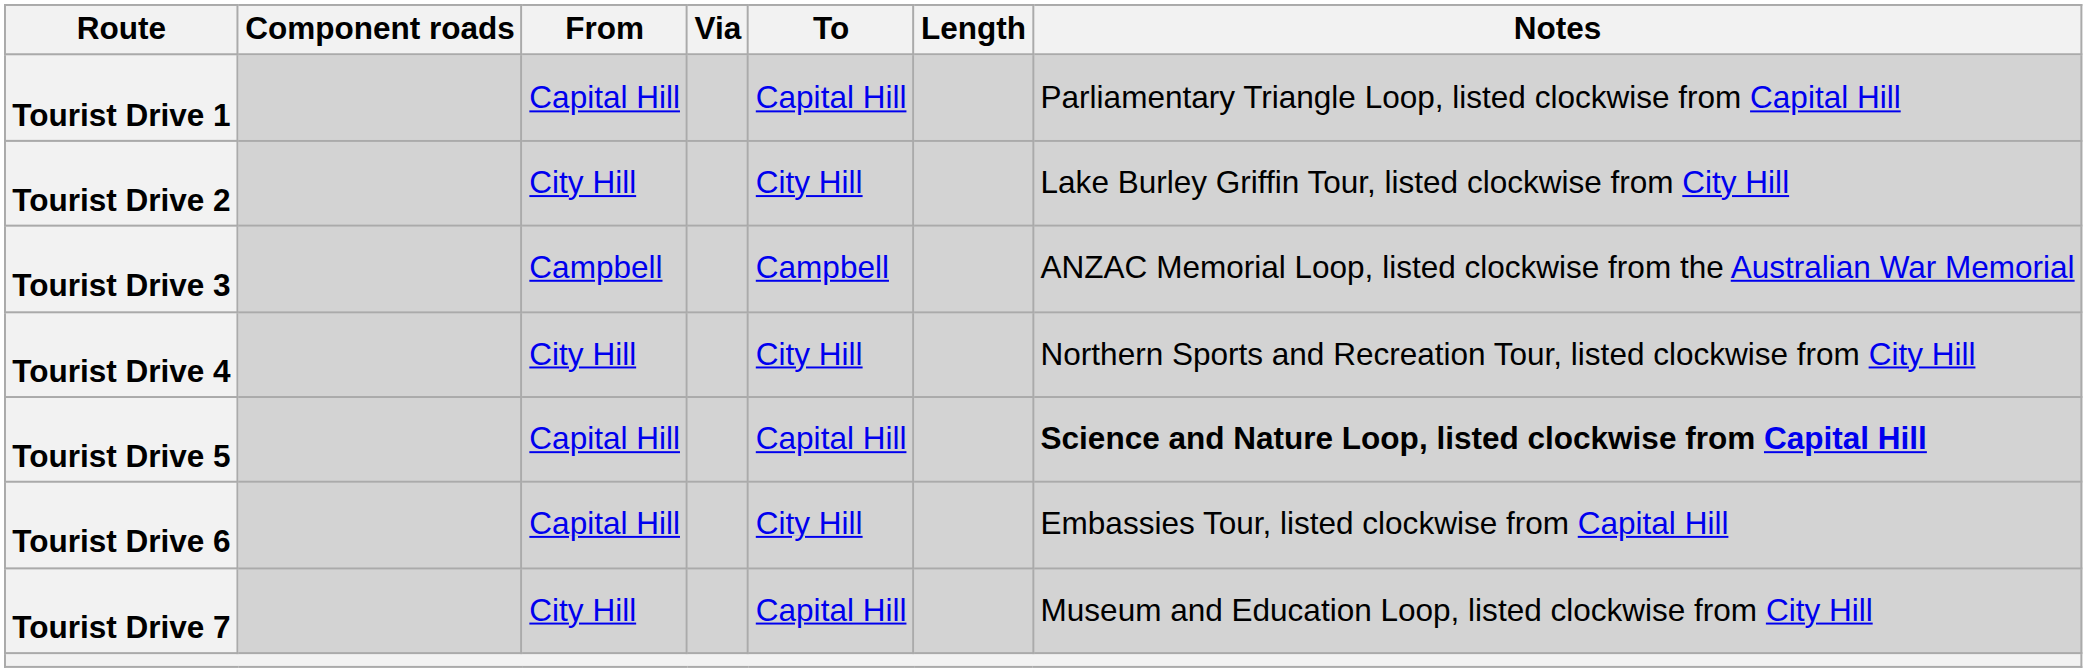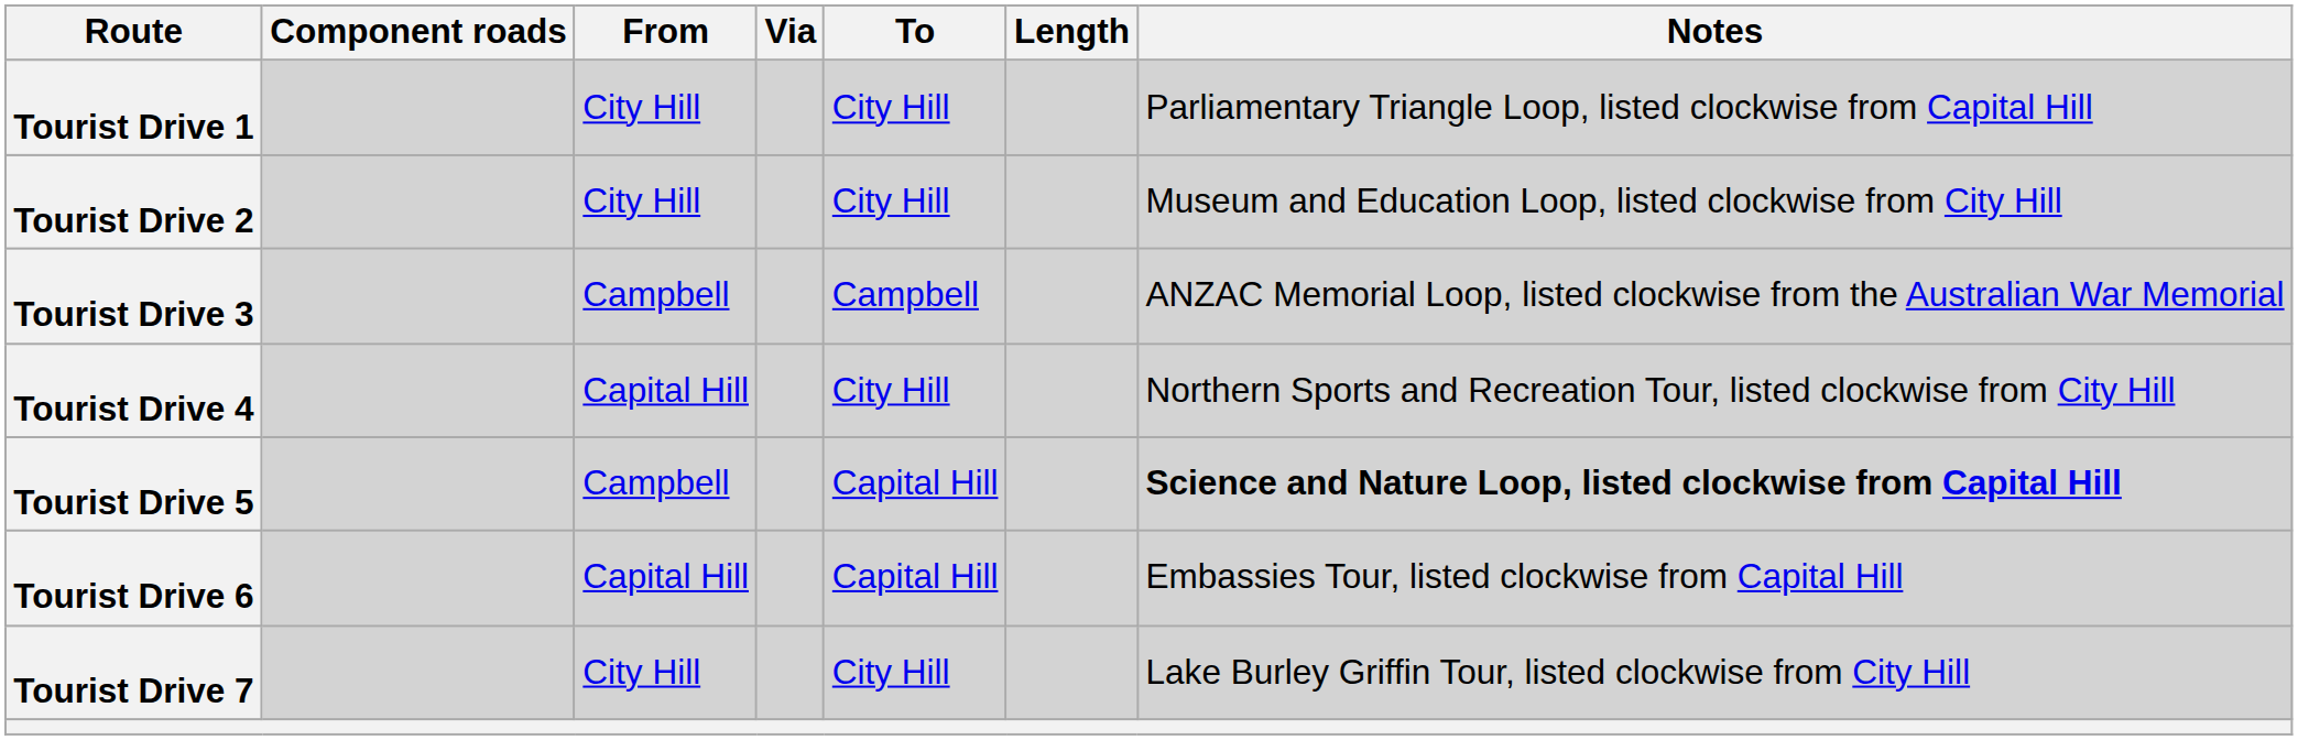 <table class="wikitable sortable">
 <tr>
 <th scope="col">Route</th>
 <th scope="col">Component roads</th>
 <th scope="col">From</th>
 <th scope="col">Via</th>
 <th scope="col">To</th>
 <th scope="col">Length</th>
 <th scope="col">Notes</th>
 </tr>
 <tr style="background:#d3d3d3;">
 <th style="vertical-align:top; white-space:nowrap;"><br>Tourist Drive 1</th>
 <td></td>
-<td><a href='#'>Capital Hill</a></td>
+<td><a href='#'>City Hill</a></td>
 <td></td>
-<td><a href='#'>Capital Hill</a></td>
+<td><a href='#'>City Hill</a></td>
 <td></td>
 <td>Parliamentary Triangle Loop, listed clockwise from <a href='#'>Capital Hill</a></td>
 </tr>
 <tr style="background:#d3d3d3;">
 <th style="vertical-align:top; white-space:nowrap;"><br>Tourist Drive 2</th>
 <td></td>
 <td><a href='#'>City Hill</a></td>
 <td></td>
 <td><a href='#'>City Hill</a></td>
 <td></td>
-<td>Lake Burley Griffin Tour, listed clockwise from <a href='#'>City Hill</a></td>
+<td>Museum and Education Loop, listed clockwise from <a href='#'>City Hill</a></td>
 </tr>
 <tr style="background:#d3d3d3;">
 <th style="vertical-align:top; white-space:nowrap;"><br>Tourist Drive 3</th>
 <td></td>
 <td><a href='#'>Campbell</a></td>
 <td></td>
 <td><a href='#'>Campbell</a></td>
 <td></td>
 <td>ANZAC Memorial Loop, listed clockwise from the <a href='#'>Australian War Memorial</a></td>
 </tr>
 <tr style="background:#d3d3d3;">
 <th style="vertical-align:top; white-space:nowrap;"><br>Tourist Drive 4</th>
 <td></td>
-<td><a href='#'>City Hill</a></td>
+<td><a href='#'>Capital Hill</a></td>
 <td></td>
 <td><a href='#'>City Hill</a></td>
 <td></td>
 <td>Northern Sports and Recreation Tour, listed clockwise from <a href='#'>City Hill</a></td>
 </tr>
 <tr style="background:#d3d3d3;">
 <th style="vertical-align:top; white-space:nowrap;"><br>Tourist Drive 5</th>
 <td></td>
-<td><a href='#'>Capital Hill</a></td>
+<td><a href='#'>Campbell</a></td>
 <td></td>
 <td><a href='#'>Capital Hill</a></td>
 <td></td>
 <td><strong>Science and Nature Loop, listed clockwise from <a href='#'>Capital Hill</a></strong></td>
 </tr>
 <tr style="background:#d3d3d3;">
 <th style="vertical-align:top; white-space:nowrap;"><br>Tourist Drive 6</th>
 <td></td>
 <td><a href='#'>Capital Hill</a></td>
 <td></td>
-<td><a href='#'>City Hill</a></td>
+<td><a href='#'>Capital Hill</a></td>
 <td></td>
 <td>Embassies Tour, listed clockwise from <a href='#'>Capital Hill</a></td>
 </tr>
 <tr style="background:#d3d3d3;">
 <th style="vertical-align:top; white-space:nowrap;"><br>Tourist Drive 7</th>
 <td></td>
 <td><a href='#'>City Hill</a></td>
 <td></td>
-<td><a href='#'>Capital Hill</a></td>
+<td><a href='#'>City Hill</a></td>
 <td></td>
-<td>Museum and Education Loop, listed clockwise from <a href='#'>City Hill</a></td>
+<td>Lake Burley Griffin Tour, listed clockwise from <a href='#'>City Hill</a></td>
 </tr>
 <tr>
 <td colspan="7" style="text-align:center; background:#f2f2f2;"></td>
 </tr>
 </table>
